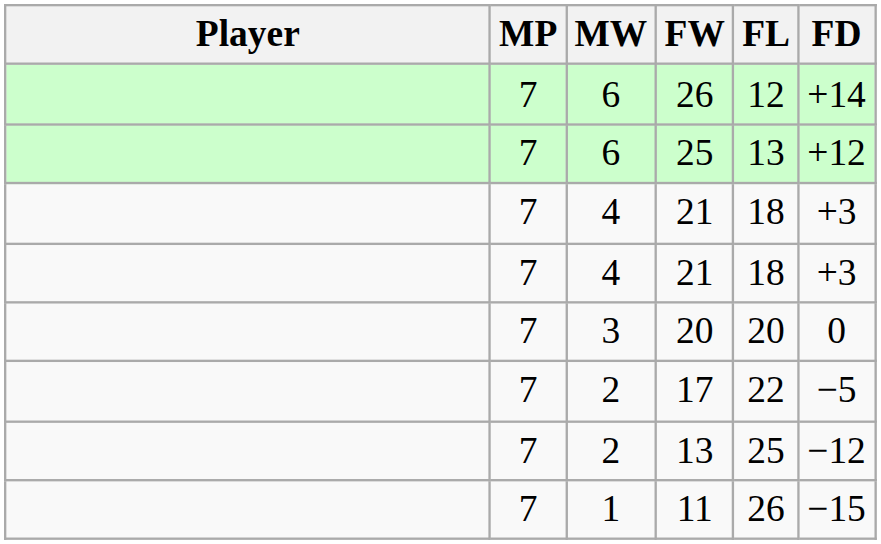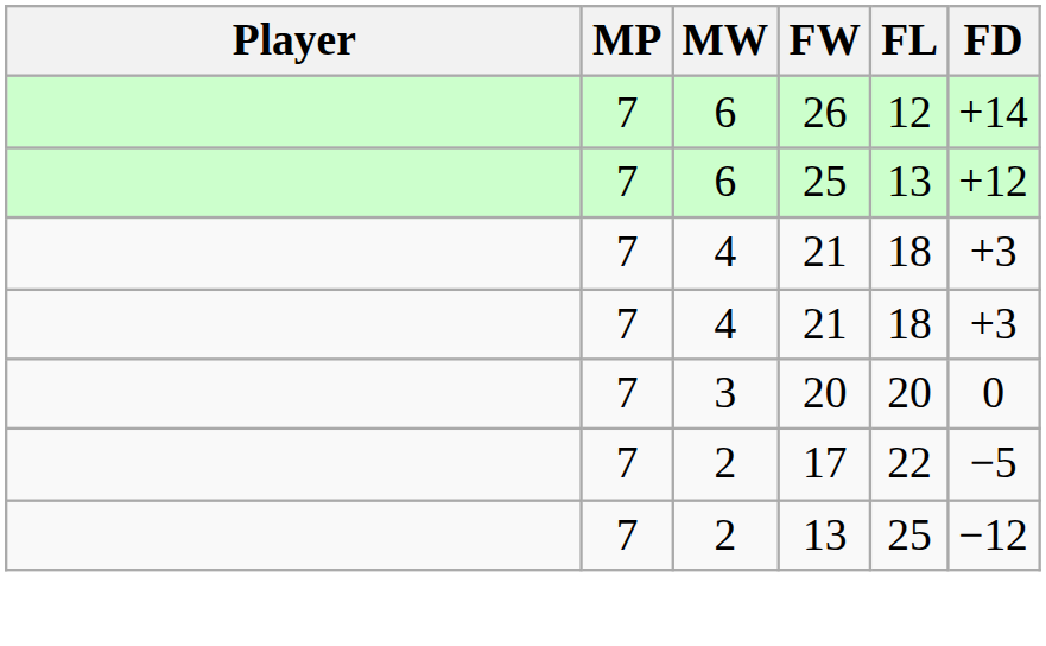 <table class="wikitable" style="text-align: center;">
 <tr>
 <th width=200>Player</th>
 <th width=20>MP</th>
 <th width=20>MW</th>
 <th width=20>FW</th>
 <th width=20>FL</th>
 <th width=20>FD</th>
 </tr>
 <tr style="background:#ccffcc;">
 <td style="text-align:left;"><strong></strong></td>
 <td>7</td>
 <td>6</td>
 <td>26</td>
 <td>12</td>
 <td>+14</td>
 </tr>
 <tr style="background:#ccffcc;">
 <td style="text-align:left;"></td>
 <td>7</td>
 <td>6</td>
 <td>25</td>
 <td>13</td>
 <td>+12</td>
 </tr>
 <tr>
 <td style="text-align:left;"></td>
 <td>7</td>
 <td>4</td>
 <td>21</td>
 <td>18</td>
 <td>+3</td>
 </tr>
 <tr>
 <td style="text-align:left;"></td>
 <td>7</td>
 <td>4</td>
 <td>21</td>
 <td>18</td>
 <td>+3</td>
 </tr>
 <tr>
 <td style="text-align:left;"></td>
 <td>7</td>
 <td>3</td>
 <td>20</td>
 <td>20</td>
 <td>0</td>
 </tr>
 <tr>
 <td style="text-align:left;"></td>
 <td>7</td>
 <td>2</td>
 <td>17</td>
 <td>22</td>
 <td>−5</td>
 </tr>
 <tr>
 <td style="text-align:left;"></td>
 <td>7</td>
 <td>2</td>
 <td>13</td>
 <td>25</td>
 <td>−12</td>
 </tr>
-<tr>
-<td style="text-align:left;"></td>
-<td>7</td>
-<td>1</td>
-<td>11</td>
-<td>26</td>
-<td>−15</td>
-</tr>
 </table>
